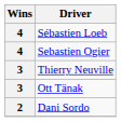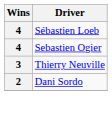 <table class="wikitable" style="font-size: 95%;">
 <tr>
 <th>Wins</th>
 <th>Driver</th>
 </tr>
 <tr>
 <th>4</th>
 <td> <a href='#'>Sébastien Loeb</a></td>
 </tr>
 <tr>
 <th>4</th>
 <td> <a href='#'>Sebastien Ogier</a></td>
 </tr>
 <tr>
 <th>3</th>
 <td> <a href='#'>Thierry Neuville</a></td>
 </tr>
 <tr>
-<th>3</th>
-<td> <a href='#'>Ott Tänak</a></td>
-</tr>
-<tr>
 <th>2</th>
 <td> <a href='#'>Dani Sordo</a></td>
 </tr>
 <tr>
 </tr>
 </table>
